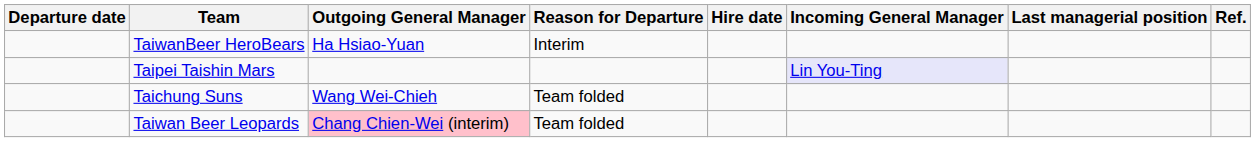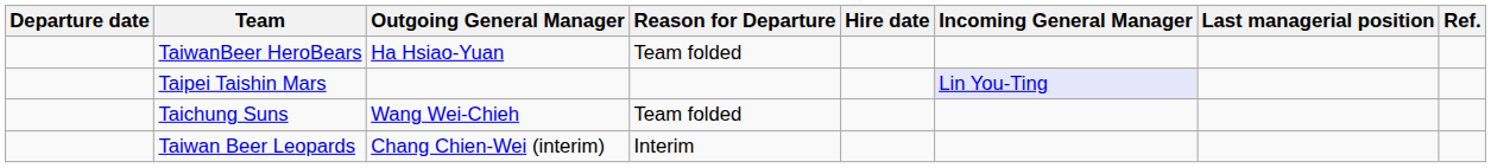 <table class="wikitable sortable">
 <tr>
 <th>Departure date</th>
 <th>Team</th>
 <th>Outgoing General Manager</th>
 <th>Reason for Departure</th>
 <th>Hire date</th>
 <th>Incoming General Manager</th>
 <th class="unsortable">Last managerial position</th>
 <th class="unsortable">Ref.</th>
 </tr>
 <tr>
 <td></td>
 <td><a href='#'>TaiwanBeer HeroBears</a></td>
 <td><a href='#'>Ha Hsiao-Yuan</a></td>
-<td>Interim</td>
+<td>Team folded</td>
 <td></td>
 <td></td>
 <td></td>
 <td></td>
 </tr>
 <tr>
 <td></td>
 <td><a href='#'>Taipei Taishin Mars</a></td>
 <td></td>
 <td></td>
 <td></td>
 <td style="background: lavender;"><a href='#'>Lin You-Ting</a></td>
 <td></td>
 <td></td>
 </tr>
 <tr>
 <td></td>
 <td><a href='#'>Taichung Suns</a></td>
 <td><a href='#'>Wang Wei-Chieh</a></td>
 <td>Team folded</td>
 <td></td>
 <td></td>
 <td></td>
 <td></td>
 </tr>
 <tr>
 <td></td>
 <td><a href='#'>Taiwan Beer Leopards</a></td>
-<td style="background: pink;"><a href='#'>Chang Chien-Wei</a> (interim)</td>
-<td>Team folded</td>
+<td><a href='#'>Chang Chien-Wei</a> (interim)</td>
+<td>Interim</td>
 <td></td>
 <td></td>
 <td></td>
 <td></td>
 </tr>
 </table>
